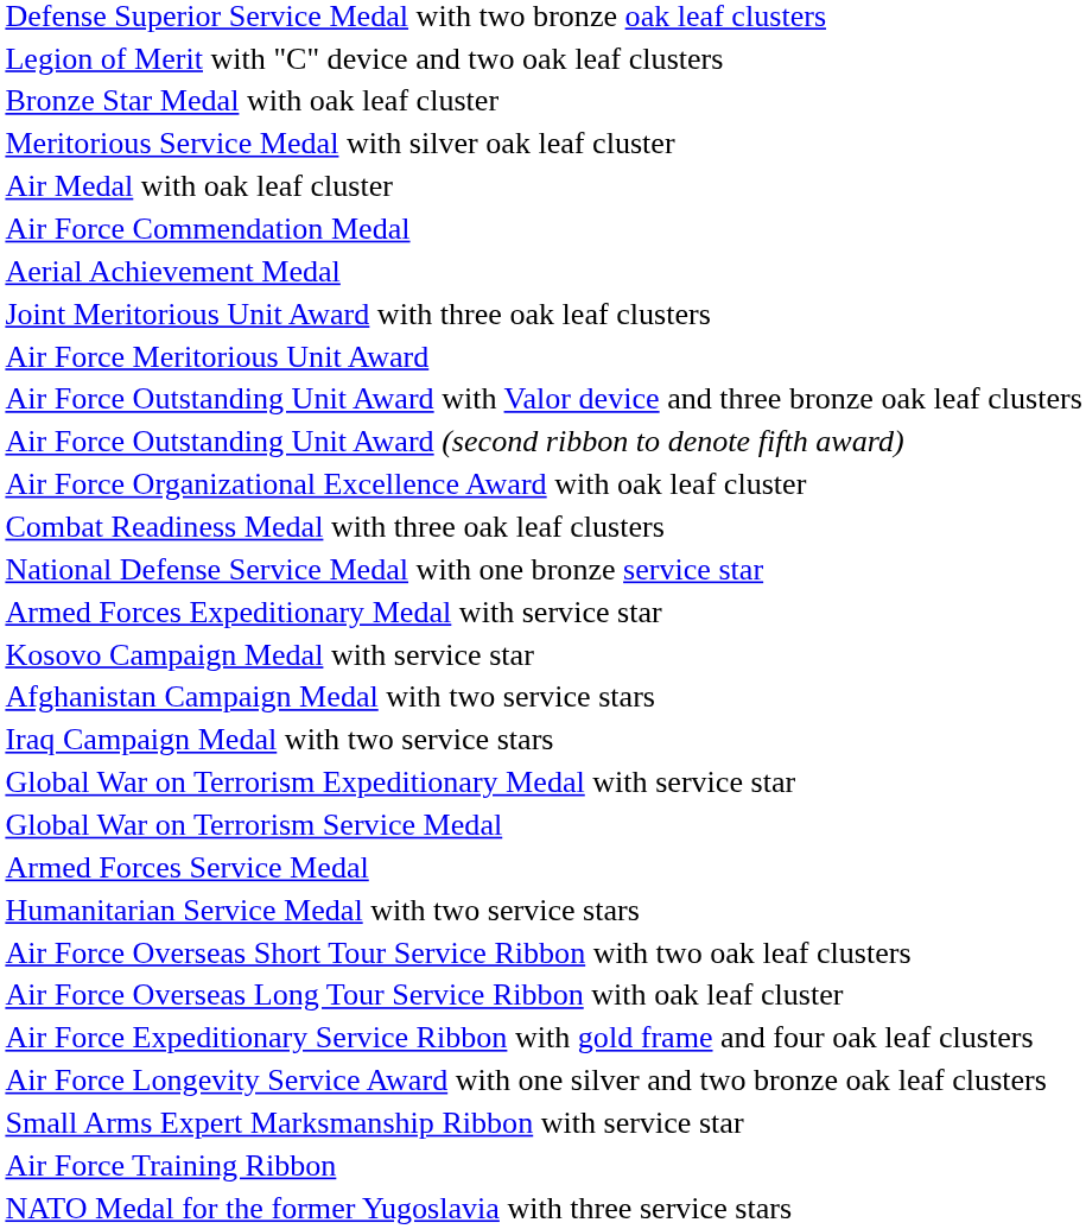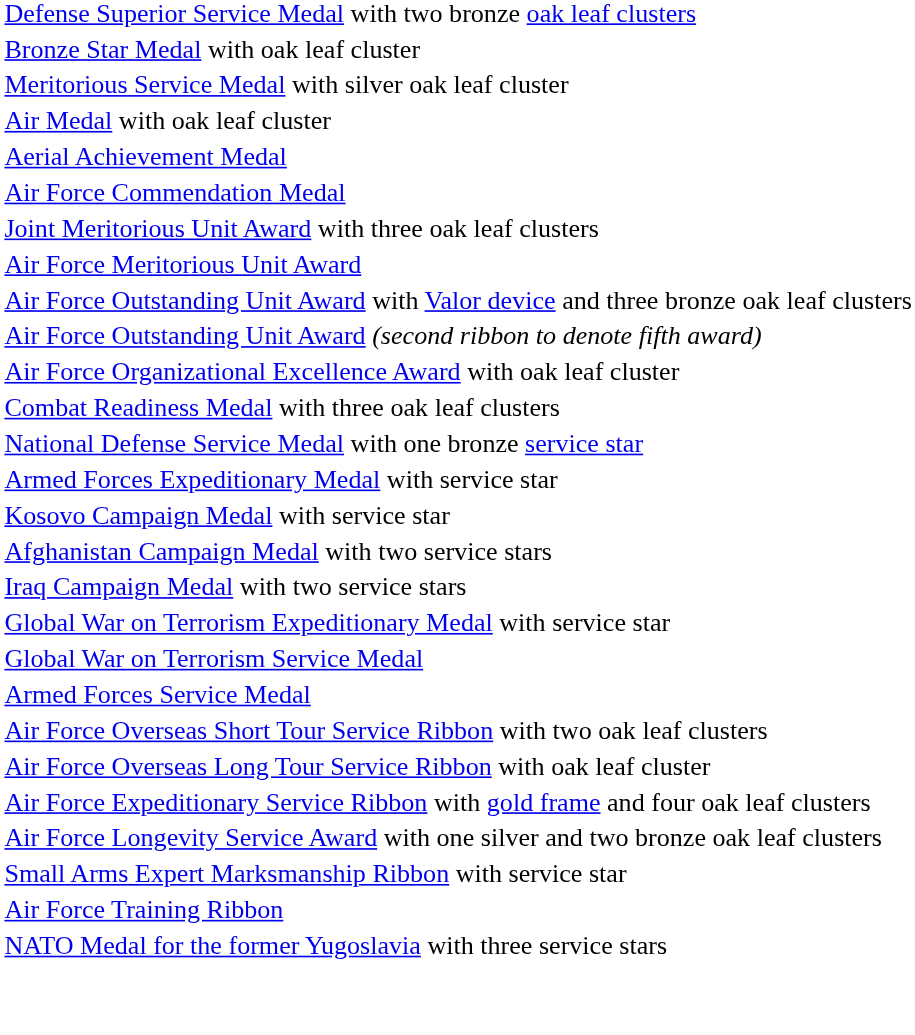 <table>
 <tr>
 <td><span></span><span></span></td>
 <td><a href='#'>Defense Superior Service Medal</a> with two bronze <a href='#'>oak leaf clusters</a></td>
-</tr>
-<tr>
-<td><span></span><span></span><span></span></td>
-<td><a href='#'>Legion of Merit</a> with "C" device and two oak leaf clusters</td>
 </tr>
 <tr>
 <td></td>
 <td><a href='#'>Bronze Star Medal</a> with oak leaf cluster</td>
 </tr>
 <tr>
 <td></td>
 <td><a href='#'>Meritorious Service Medal</a> with silver oak leaf cluster</td>
 </tr>
 <tr>
 <td></td>
 <td><a href='#'>Air Medal</a> with oak leaf cluster</td>
 </tr>
 <tr>
 <td></td>
-<td><a href='#'>Air Force Commendation Medal</a></td>
+<td><a href='#'>Aerial Achievement Medal</a></td>
 </tr>
 <tr>
 <td></td>
-<td><a href='#'>Aerial Achievement Medal</a></td>
+<td><a href='#'>Air Force Commendation Medal</a></td>
 </tr>
 <tr>
 <td><span></span><span></span><span></span></td>
 <td><a href='#'>Joint Meritorious Unit Award</a> with three oak leaf clusters</td>
 </tr>
 <tr>
 <td></td>
 <td><a href='#'>Air Force Meritorious Unit Award</a></td>
 </tr>
 <tr>
 <td><span></span><span></span><span></span><span></span></td>
 <td><a href='#'>Air Force Outstanding Unit Award</a> with <a href='#'>Valor device</a> and three bronze oak leaf clusters</td>
 </tr>
 <tr>
 <td></td>
 <td><a href='#'>Air Force Outstanding Unit Award</a> <em>(second ribbon to denote fifth award)</em></td>
 </tr>
 <tr>
 <td></td>
 <td><a href='#'>Air Force Organizational Excellence Award</a> with oak leaf cluster</td>
 </tr>
 <tr>
 <td><span></span><span></span><span></span></td>
 <td><a href='#'>Combat Readiness Medal</a> with three oak leaf clusters</td>
 </tr>
 <tr>
 <td></td>
 <td><a href='#'>National Defense Service Medal</a> with one bronze <a href='#'>service star</a></td>
 </tr>
 <tr>
 <td></td>
 <td><a href='#'>Armed Forces Expeditionary Medal</a> with service star</td>
 </tr>
 <tr>
 <td></td>
 <td><a href='#'>Kosovo Campaign Medal</a> with service star</td>
 </tr>
 <tr>
 <td><span></span><span></span></td>
 <td><a href='#'>Afghanistan Campaign Medal</a> with two service stars</td>
 </tr>
 <tr>
 <td><span></span><span></span></td>
 <td><a href='#'>Iraq Campaign Medal</a> with two service stars</td>
 </tr>
 <tr>
 <td></td>
 <td><a href='#'>Global War on Terrorism Expeditionary Medal</a> with service star</td>
 </tr>
 <tr>
 <td></td>
 <td><a href='#'>Global War on Terrorism Service Medal</a></td>
 </tr>
 <tr>
 <td></td>
 <td><a href='#'>Armed Forces Service Medal</a></td>
 </tr>
 <tr>
 <td><span></span><span></span></td>
-<td><a href='#'>Humanitarian Service Medal</a> with two service stars</td>
-</tr>
-<tr>
-<td><span></span><span></span></td>
 <td><a href='#'>Air Force Overseas Short Tour Service Ribbon</a> with two oak leaf clusters</td>
 </tr>
 <tr>
 <td></td>
 <td><a href='#'>Air Force Overseas Long Tour Service Ribbon</a> with oak leaf cluster</td>
 </tr>
 <tr>
 <td><span></span><span></span><span></span><span></span></td>
 <td><a href='#'>Air Force Expeditionary Service Ribbon</a> with <a href='#'>gold frame</a> and four oak leaf clusters</td>
 </tr>
 <tr>
 <td><span></span><span></span><span></span></td>
 <td><a href='#'>Air Force Longevity Service Award</a> with one silver and two bronze oak leaf clusters</td>
 </tr>
 <tr>
 <td></td>
 <td><a href='#'>Small Arms Expert Marksmanship Ribbon</a> with service star</td>
 </tr>
 <tr>
 <td></td>
 <td><a href='#'>Air Force Training Ribbon</a></td>
 </tr>
 <tr>
 <td><span></span><span></span><span></span></td>
 <td><a href='#'>NATO Medal for the former Yugoslavia</a> with three service stars</td>
 </tr>
 </table>
